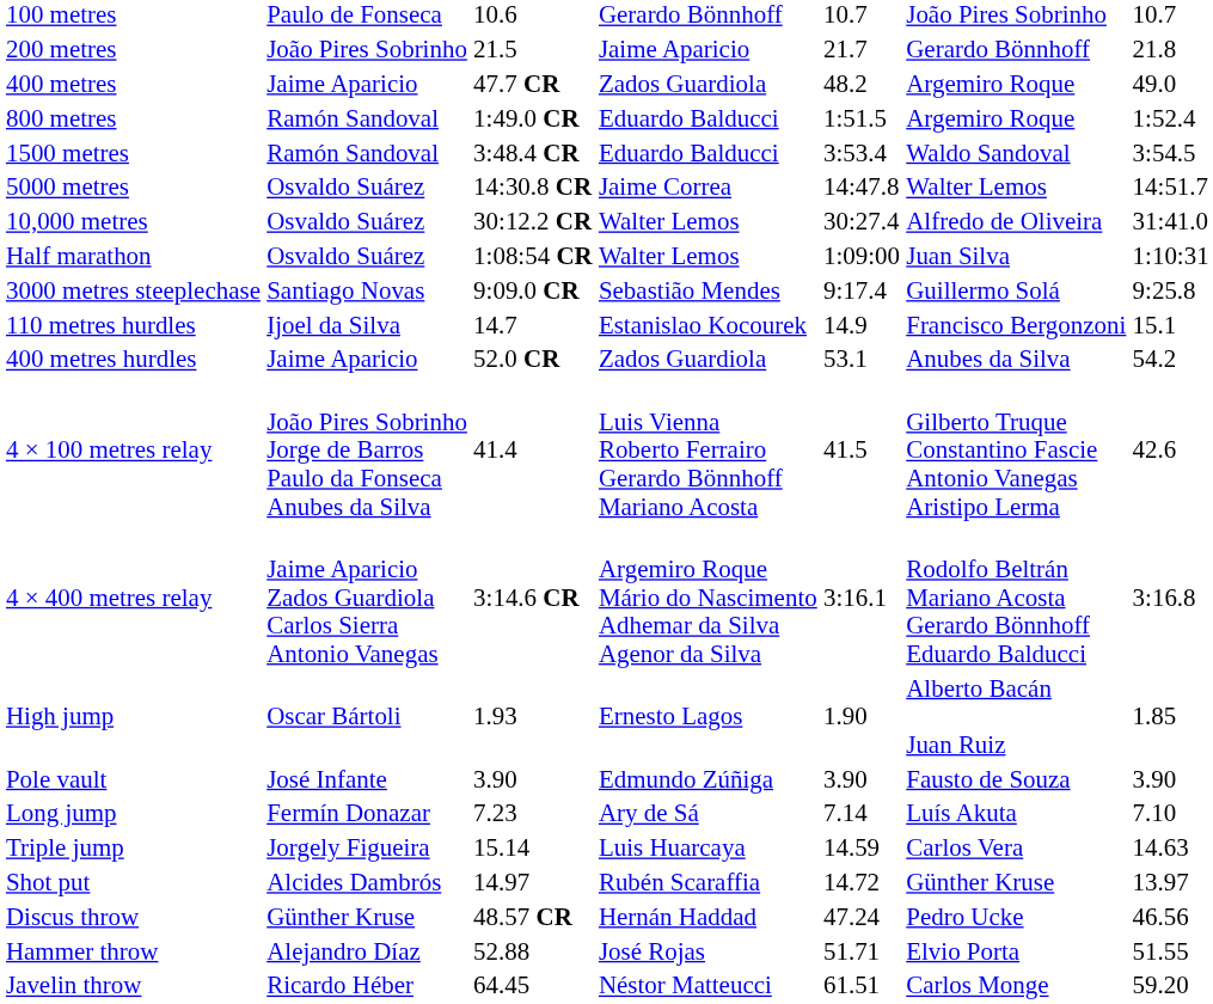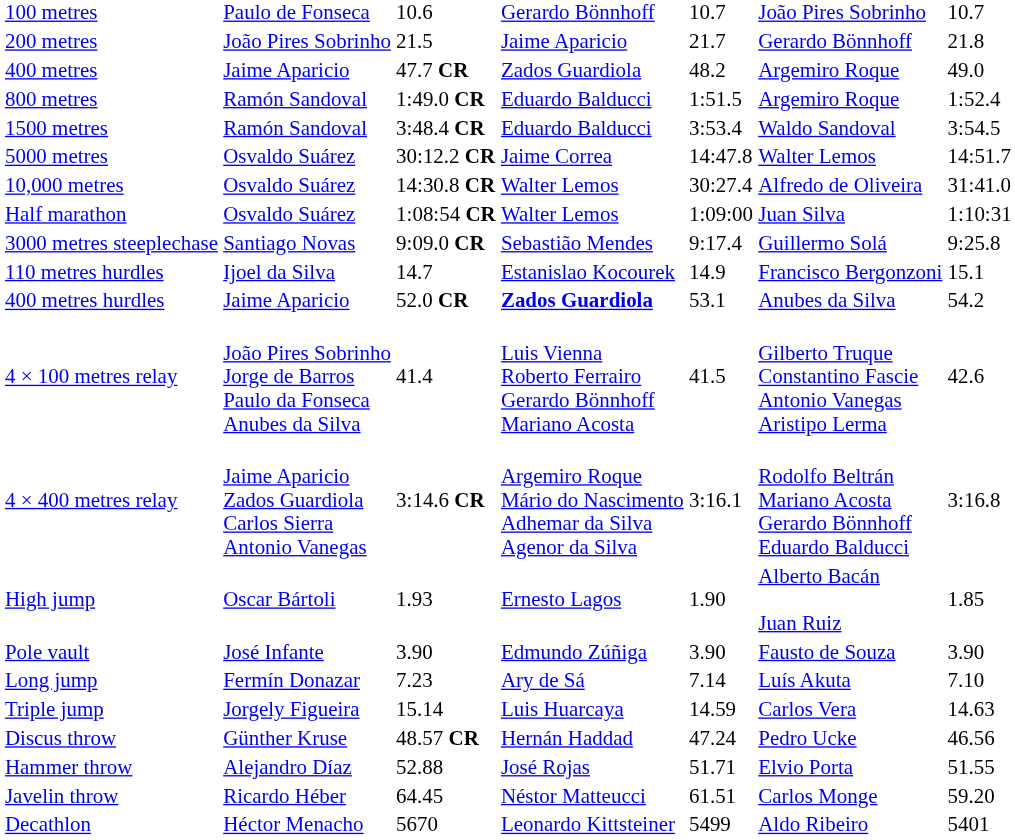 <table>
 <tr>
 <td><a href='#'>100 metres</a></td>
 <td><a href='#'>Paulo de Fonseca</a><br> </td>
 <td>10.6</td>
 <td><a href='#'>Gerardo Bönnhoff</a><br> </td>
 <td>10.7</td>
 <td><a href='#'>João Pires Sobrinho</a><br> </td>
 <td>10.7</td>
 </tr>
 <tr>
 <td><a href='#'>200 metres</a></td>
 <td><a href='#'>João Pires Sobrinho</a><br> </td>
 <td>21.5</td>
 <td><a href='#'>Jaime Aparicio</a><br> </td>
 <td>21.7</td>
 <td><a href='#'>Gerardo Bönnhoff</a><br> </td>
 <td>21.8</td>
 </tr>
 <tr>
 <td><a href='#'>400 metres</a></td>
 <td><a href='#'>Jaime Aparicio</a><br> </td>
 <td>47.7 <strong>CR</strong></td>
 <td><a href='#'>Zados Guardiola</a><br> </td>
 <td>48.2</td>
 <td><a href='#'>Argemiro Roque</a><br> </td>
 <td>49.0</td>
 </tr>
 <tr>
 <td><a href='#'>800 metres</a></td>
 <td><a href='#'>Ramón Sandoval</a><br> </td>
 <td>1:49.0 <strong>CR</strong></td>
 <td><a href='#'>Eduardo Balducci</a><br> </td>
 <td>1:51.5</td>
 <td><a href='#'>Argemiro Roque</a><br> </td>
 <td>1:52.4</td>
 </tr>
 <tr>
 <td><a href='#'>1500 metres</a></td>
 <td><a href='#'>Ramón Sandoval</a><br> </td>
 <td>3:48.4 <strong>CR</strong></td>
 <td><a href='#'>Eduardo Balducci</a><br> </td>
 <td>3:53.4</td>
 <td><a href='#'>Waldo Sandoval</a><br> </td>
 <td>3:54.5</td>
 </tr>
 <tr>
 <td><a href='#'>5000 metres</a></td>
 <td><a href='#'>Osvaldo Suárez</a><br> </td>
-<td>14:30.8 <strong>CR</strong></td>
+<td>30:12.2 <strong>CR</strong></td>
 <td><a href='#'>Jaime Correa</a><br> </td>
 <td>14:47.8</td>
 <td><a href='#'>Walter Lemos</a><br> </td>
 <td>14:51.7</td>
 </tr>
 <tr>
 <td><a href='#'>10,000 metres</a></td>
 <td><a href='#'>Osvaldo Suárez</a><br> </td>
-<td>30:12.2 <strong>CR</strong></td>
+<td>14:30.8 <strong>CR</strong></td>
 <td><a href='#'>Walter Lemos</a><br> </td>
 <td>30:27.4</td>
 <td><a href='#'>Alfredo de Oliveira</a><br> </td>
 <td>31:41.0</td>
 </tr>
 <tr>
 <td><a href='#'>Half marathon</a></td>
 <td><a href='#'>Osvaldo Suárez</a><br> </td>
 <td>1:08:54 <strong>CR</strong></td>
 <td><a href='#'>Walter Lemos</a><br> </td>
 <td>1:09:00</td>
 <td><a href='#'>Juan Silva</a><br> </td>
 <td>1:10:31</td>
 </tr>
 <tr>
 <td><a href='#'>3000 metres steeplechase</a></td>
 <td><a href='#'>Santiago Novas</a><br> </td>
 <td>9:09.0 <strong>CR</strong></td>
 <td><a href='#'>Sebastião Mendes</a><br> </td>
 <td>9:17.4</td>
 <td><a href='#'>Guillermo Solá</a><br> </td>
 <td>9:25.8</td>
 </tr>
 <tr>
 <td><a href='#'>110 metres hurdles</a></td>
 <td><a href='#'>Ijoel da Silva</a><br> </td>
 <td>14.7</td>
 <td><a href='#'>Estanislao Kocourek</a><br> </td>
 <td>14.9</td>
 <td><a href='#'>Francisco Bergonzoni</a><br> </td>
 <td>15.1</td>
 </tr>
 <tr>
 <td><a href='#'>400 metres hurdles</a></td>
 <td><a href='#'>Jaime Aparicio</a><br> </td>
 <td>52.0 <strong>CR</strong></td>
-<td><a href='#'>Zados Guardiola</a><br> </td>
+<td><strong><a href='#'>Zados Guardiola</a><br> </strong></td>
 <td>53.1</td>
 <td><a href='#'>Anubes da Silva</a><br> </td>
 <td>54.2</td>
 </tr>
 <tr>
 <td><a href='#'>4 × 100 metres relay</a></td>
 <td><br><a href='#'>João Pires Sobrinho</a><br><a href='#'>Jorge de Barros</a><br><a href='#'>Paulo da Fonseca</a><br><a href='#'>Anubes da Silva</a></td>
 <td>41.4</td>
 <td><br><a href='#'>Luis Vienna</a><br><a href='#'>Roberto Ferrairo</a><br><a href='#'>Gerardo Bönnhoff</a><br><a href='#'>Mariano Acosta</a></td>
 <td>41.5</td>
 <td><br><a href='#'>Gilberto Truque</a><br><a href='#'>Constantino Fascie</a><br><a href='#'>Antonio Vanegas</a><br><a href='#'>Aristipo Lerma</a></td>
 <td>42.6</td>
 </tr>
 <tr>
 <td><a href='#'>4 × 400 metres relay</a></td>
 <td><br><a href='#'>Jaime Aparicio</a><br><a href='#'>Zados Guardiola</a><br><a href='#'>Carlos Sierra</a><br><a href='#'>Antonio Vanegas</a></td>
 <td>3:14.6 <strong>CR</strong></td>
 <td><br><a href='#'>Argemiro Roque</a><br><a href='#'>Mário do Nascimento</a><br><a href='#'>Adhemar da Silva</a><br><a href='#'>Agenor da Silva</a></td>
 <td>3:16.1</td>
 <td><br><a href='#'>Rodolfo Beltrán</a><br><a href='#'>Mariano Acosta</a><br><a href='#'>Gerardo Bönnhoff</a><br><a href='#'>Eduardo Balducci</a></td>
 <td>3:16.8</td>
 </tr>
 <tr>
 <td><a href='#'>High jump</a></td>
 <td><a href='#'>Oscar Bártoli</a><br> </td>
 <td>1.93</td>
 <td><a href='#'>Ernesto Lagos</a><br> </td>
 <td>1.90</td>
 <td><a href='#'>Alberto Bacán</a> <br> <br> <a href='#'>Juan Ruiz</a><br> </td>
 <td>1.85</td>
 </tr>
 <tr>
 <td><a href='#'>Pole vault</a></td>
 <td><a href='#'>José Infante</a><br> </td>
 <td>3.90</td>
 <td><a href='#'>Edmundo Zúñiga</a><br> </td>
 <td>3.90</td>
 <td><a href='#'>Fausto de Souza</a><br> </td>
 <td>3.90</td>
 </tr>
 <tr>
 <td><a href='#'>Long jump</a></td>
 <td><a href='#'>Fermín Donazar</a><br> </td>
 <td>7.23</td>
 <td><a href='#'>Ary de Sá</a><br> </td>
 <td>7.14</td>
 <td><a href='#'>Luís Akuta</a><br> </td>
 <td>7.10</td>
 </tr>
 <tr>
 <td><a href='#'>Triple jump</a></td>
 <td><a href='#'>Jorgely Figueira</a><br> </td>
 <td>15.14</td>
 <td><a href='#'>Luis Huarcaya</a><br> </td>
 <td>14.59</td>
 <td><a href='#'>Carlos Vera</a><br> </td>
 <td>14.63</td>
 </tr>
 <tr>
-<td><a href='#'>Shot put</a></td>
-<td><a href='#'>Alcides Dambrós</a><br> </td>
-<td>14.97</td>
-<td><a href='#'>Rubén Scaraffia</a><br> </td>
-<td>14.72</td>
-<td><a href='#'>Günther Kruse</a><br> </td>
-<td>13.97</td>
-</tr>
-<tr>
 <td><a href='#'>Discus throw</a></td>
 <td><a href='#'>Günther Kruse</a><br> </td>
 <td>48.57 <strong>CR</strong></td>
 <td><a href='#'>Hernán Haddad</a><br> </td>
 <td>47.24</td>
 <td><a href='#'>Pedro Ucke</a><br> </td>
 <td>46.56</td>
 </tr>
 <tr>
 <td><a href='#'>Hammer throw</a></td>
 <td><a href='#'>Alejandro Díaz</a><br> </td>
 <td>52.88</td>
 <td><a href='#'>José Rojas</a><br> </td>
 <td>51.71</td>
 <td><a href='#'>Elvio Porta</a><br> </td>
 <td>51.55</td>
 </tr>
 <tr>
 <td><a href='#'>Javelin throw</a></td>
 <td><a href='#'>Ricardo Héber</a><br> </td>
 <td>64.45</td>
 <td><a href='#'>Néstor Matteucci</a><br> </td>
 <td>61.51</td>
 <td><a href='#'>Carlos Monge</a><br> </td>
 <td>59.20</td>
 </tr>
+<tr>
+<td><a href='#'>Decathlon</a></td>
+<td><a href='#'>Héctor Menacho</a><br> </td>
+<td>5670</td>
+<td><a href='#'>Leonardo Kittsteiner</a><br> </td>
+<td>5499</td>
+<td><a href='#'>Aldo Ribeiro</a><br> </td>
+<td>5401</td>
+</tr>
 </table>
